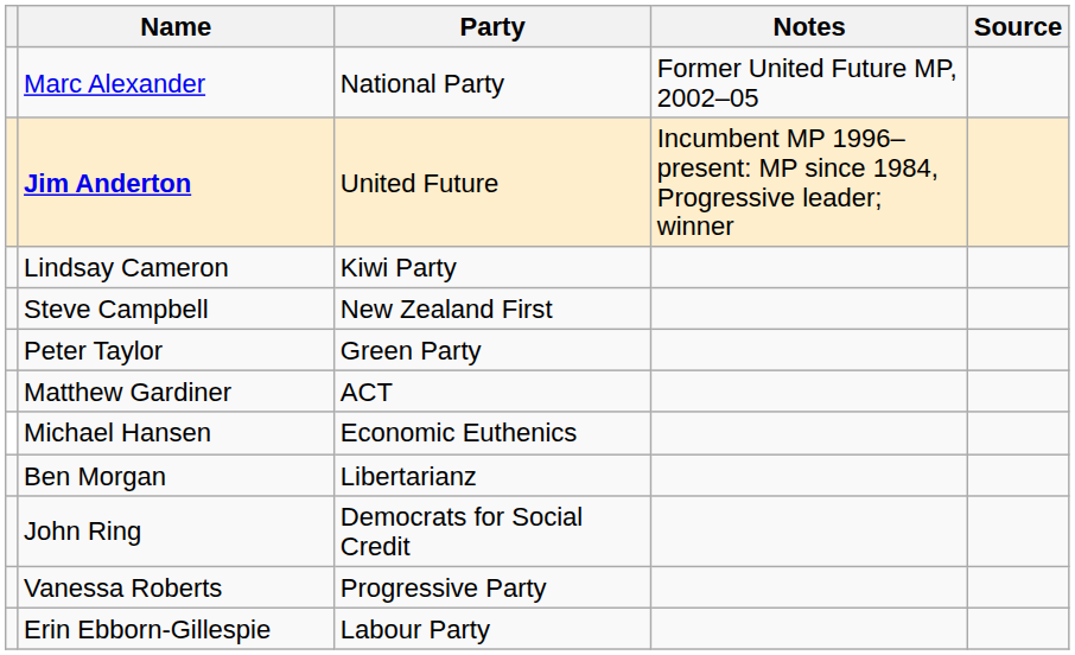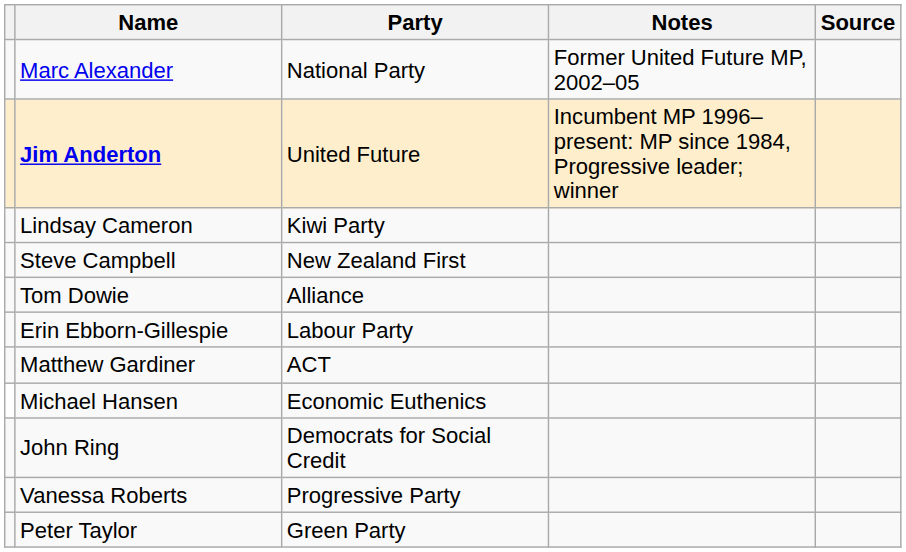 <table class="wikitable" width="70%" style="font-size:95%;">
 <tr>
 <th width=1%></th>
 <th width=30%>Name</th>
 <th width=30%>Party</th>
 <th width=30%>Notes</th>
 <th width=9%>Source</th>
 </tr>
 <tr -->
 <td bgcolor=></td>
 <td><a href='#'>Marc Alexander</a></td>
 <td>National Party</td>
 <td>Former United Future MP, 2002–05</td>
 <td></td>
 </tr>
 <tr ---- bgcolor=#FFEECC>
 <td bgcolor=></td>
 <td><strong><a href='#'>Jim Anderton</a></strong></td>
 <td>United Future</td>
 <td>Incumbent MP 1996–present: MP since 1984, Progressive leader; winner</td>
 <td></td>
 </tr>
 <tr -->
 <td bgcolor=></td>
 <td>Lindsay Cameron</td>
 <td>Kiwi Party</td>
 <td></td>
 <td></td>
 </tr>
 <tr -->
 <td bgcolor=></td>
 <td>Steve Campbell</td>
 <td>New Zealand First</td>
 <td></td>
 <td></td>
 </tr>
 <tr -->
 <td bgcolor=></td>
-<td>Peter Taylor</td>
-<td>Green Party</td>
+<td>Tom Dowie</td>
+<td>Alliance</td>
+<td></td>
+<td></td>
+</tr>
+<tr -->
+<td bgcolor=></td>
+<td>Erin Ebborn-Gillespie</td>
+<td>Labour Party</td>
 <td></td>
 <td></td>
 </tr>
 <tr -->
 <td bgcolor=></td>
 <td>Matthew Gardiner</td>
 <td>ACT</td>
 <td></td>
 <td></td>
 </tr>
 <tr -->
 <td bgcolor=white></td>
 <td>Michael Hansen</td>
 <td>Economic Euthenics</td>
 <td></td>
 <td></td>
 </tr>
 <tr -->
 <td bgcolor=></td>
-<td>Ben Morgan</td>
-<td>Libertarianz</td>
-<td></td>
-<td></td>
-</tr>
-<tr -->
-<td bgcolor=></td>
 <td>John Ring</td>
 <td>Democrats for Social Credit</td>
 <td></td>
 <td></td>
 </tr>
 <tr -->
 <td bgcolor=></td>
 <td>Vanessa Roberts</td>
 <td>Progressive Party</td>
 <td></td>
 <td></td>
 </tr>
 <tr -->
 <td bgcolor=></td>
-<td>Erin Ebborn-Gillespie</td>
-<td>Labour Party</td>
+<td>Peter Taylor</td>
+<td>Green Party</td>
 <td></td>
 <td></td>
 </tr>
 </table>
